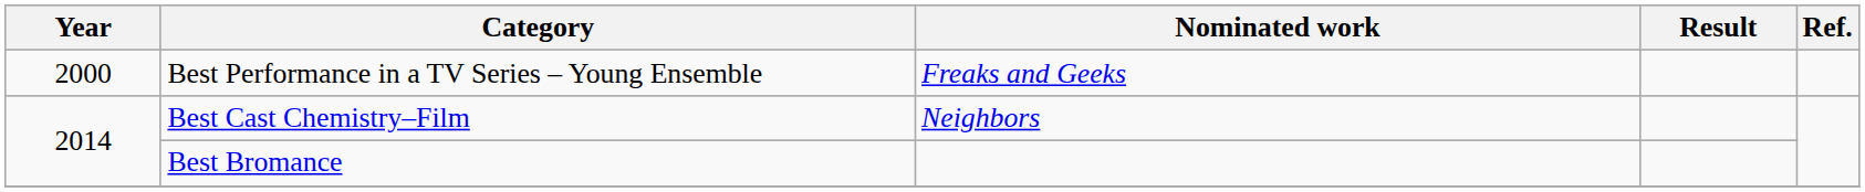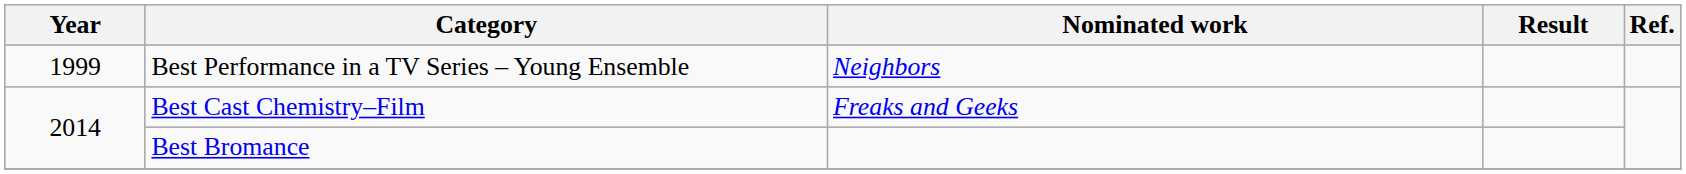 <table class=wikitable>
 <tr>
 <th scope="col" style="width:5em;">Year</th>
 <th scope="col" style="width:26em;">Category</th>
 <th scope="col" style="width:25em;">Nominated work</th>
 <th scope="col" style="width:5em;">Result</th>
 <th>Ref.</th>
 </tr>
 <tr>
-<td style="text-align:center;">2000</td>
+<td style="text-align:center;">1999</td>
 <td>Best Performance in a TV Series – Young Ensemble</td>
-<td><em><a href='#'>Freaks and Geeks</a></em></td>
+<td><em><a href='#'>Neighbors</a></em></td>
 <td></td>
 <td align="center"></td>
 </tr>
 <tr>
 <td style="text-align:center;", rowspan=2>2014</td>
 <td><a href='#'>Best Cast Chemistry–Film</a></td>
-<td><em><a href='#'>Neighbors</a></em></td>
+<td><em><a href='#'>Freaks and Geeks</a></em></td>
 <td></td>
 <td rowspan=2 align="center"></td>
 </tr>
 <tr>
 <td><a href='#'>Best Bromance</a></td>
 <td></td>
 <td></td>
 </tr>
 <tr>
 </tr>
 </table>
